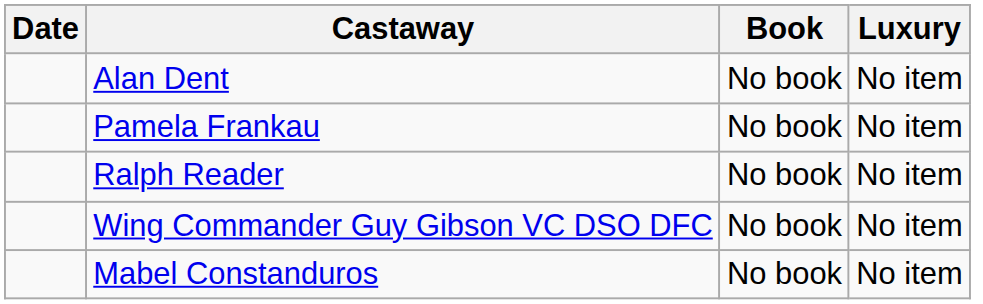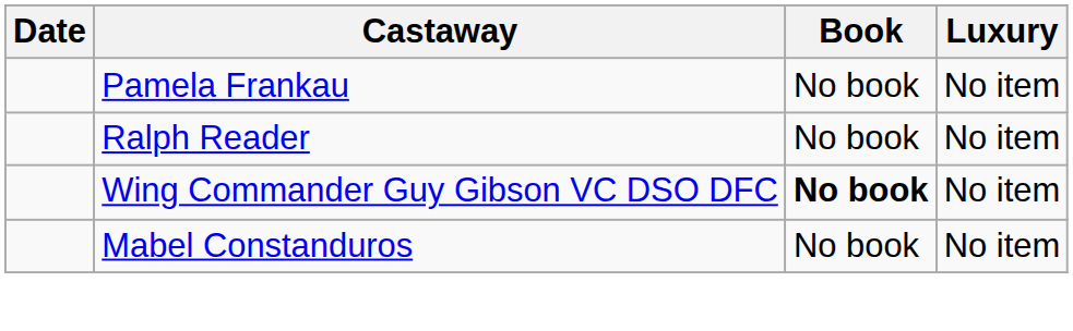 <table class="wikitable sortable">
 <tr>
 <th>Date</th>
 <th>Castaway</th>
 <th>Book</th>
 <th>Luxury</th>
-</tr>
-<tr>
-<td></td>
-<td><a href='#'>Alan Dent</a></td>
-<td>No book</td>
-<td>No item</td>
 </tr>
 <tr>
 <td></td>
 <td><a href='#'>Pamela Frankau</a></td>
 <td>No book</td>
 <td>No item</td>
 </tr>
 <tr>
 <td></td>
 <td><a href='#'>Ralph Reader</a></td>
 <td>No book</td>
 <td>No item</td>
 </tr>
 <tr>
 <td></td>
 <td><a href='#'>Wing Commander Guy Gibson VC DSO DFC</a></td>
-<td>No book</td>
+<td><strong>No book</strong></td>
 <td>No item</td>
 </tr>
 <tr>
 <td></td>
 <td><a href='#'>Mabel Constanduros</a></td>
 <td>No book</td>
 <td>No item</td>
 </tr>
 </table>
